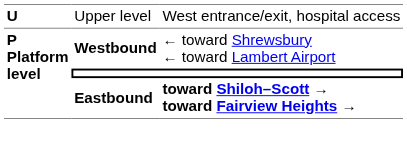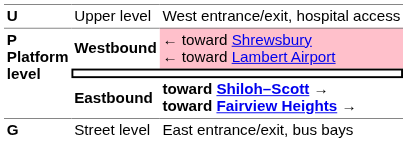 <table table border=0 cellspacing=0 cellpadding=3>
 <tr>
 <td style="border-top:solid 1px gray" width=50 valign=top><strong>U</strong></td>
 <td style="border-top:solid 1px gray" valign=top>Upper level</td>
 <td style="border-top:solid 1px gray" valign=top>West entrance/exit, hospital access</td>
 </tr>
 <tr>
 <td style="border-top:solid 1px gray;border-bottom:solid 1px gray" width=50 rowspan=3 valign=top><strong>P <br>Platform level</strong></td>
 <td style="border-top:solid 1px gray"><strong>Westbound</strong></td>
-<td style="border-top:solid 1px gray">←  toward <a href='#'>Shrewsbury</a> <br>←  toward <a href='#'>Lambert Airport</a> </td>
+<td style="background: pink; border-top:solid 1px gray">←  toward <a href='#'>Shrewsbury</a> <br>←  toward <a href='#'>Lambert Airport</a> </td>
 </tr>
 <tr>
 <td style="border-top:solid 2px black;border-right:solid 2px black;border-left:solid 2px black;border-bottom:solid 2px black;text-align:center" colspan=2></td>
 </tr>
 <tr>
 <td style="border-bottom:solid 1px gray"><strong>Eastbound</strong></td>
 <td style="border-bottom:solid 1px gray"><strong>  toward <a href='#'>Shiloh–Scott</a>  →<br>  toward <a href='#'>Fairview Heights</a>  →</strong></td>
 </tr>
+<tr>
+<td><strong>G</strong></td>
+<td>Street level</td>
+<td>East entrance/exit, bus bays</td>
+</tr>
 </table>
